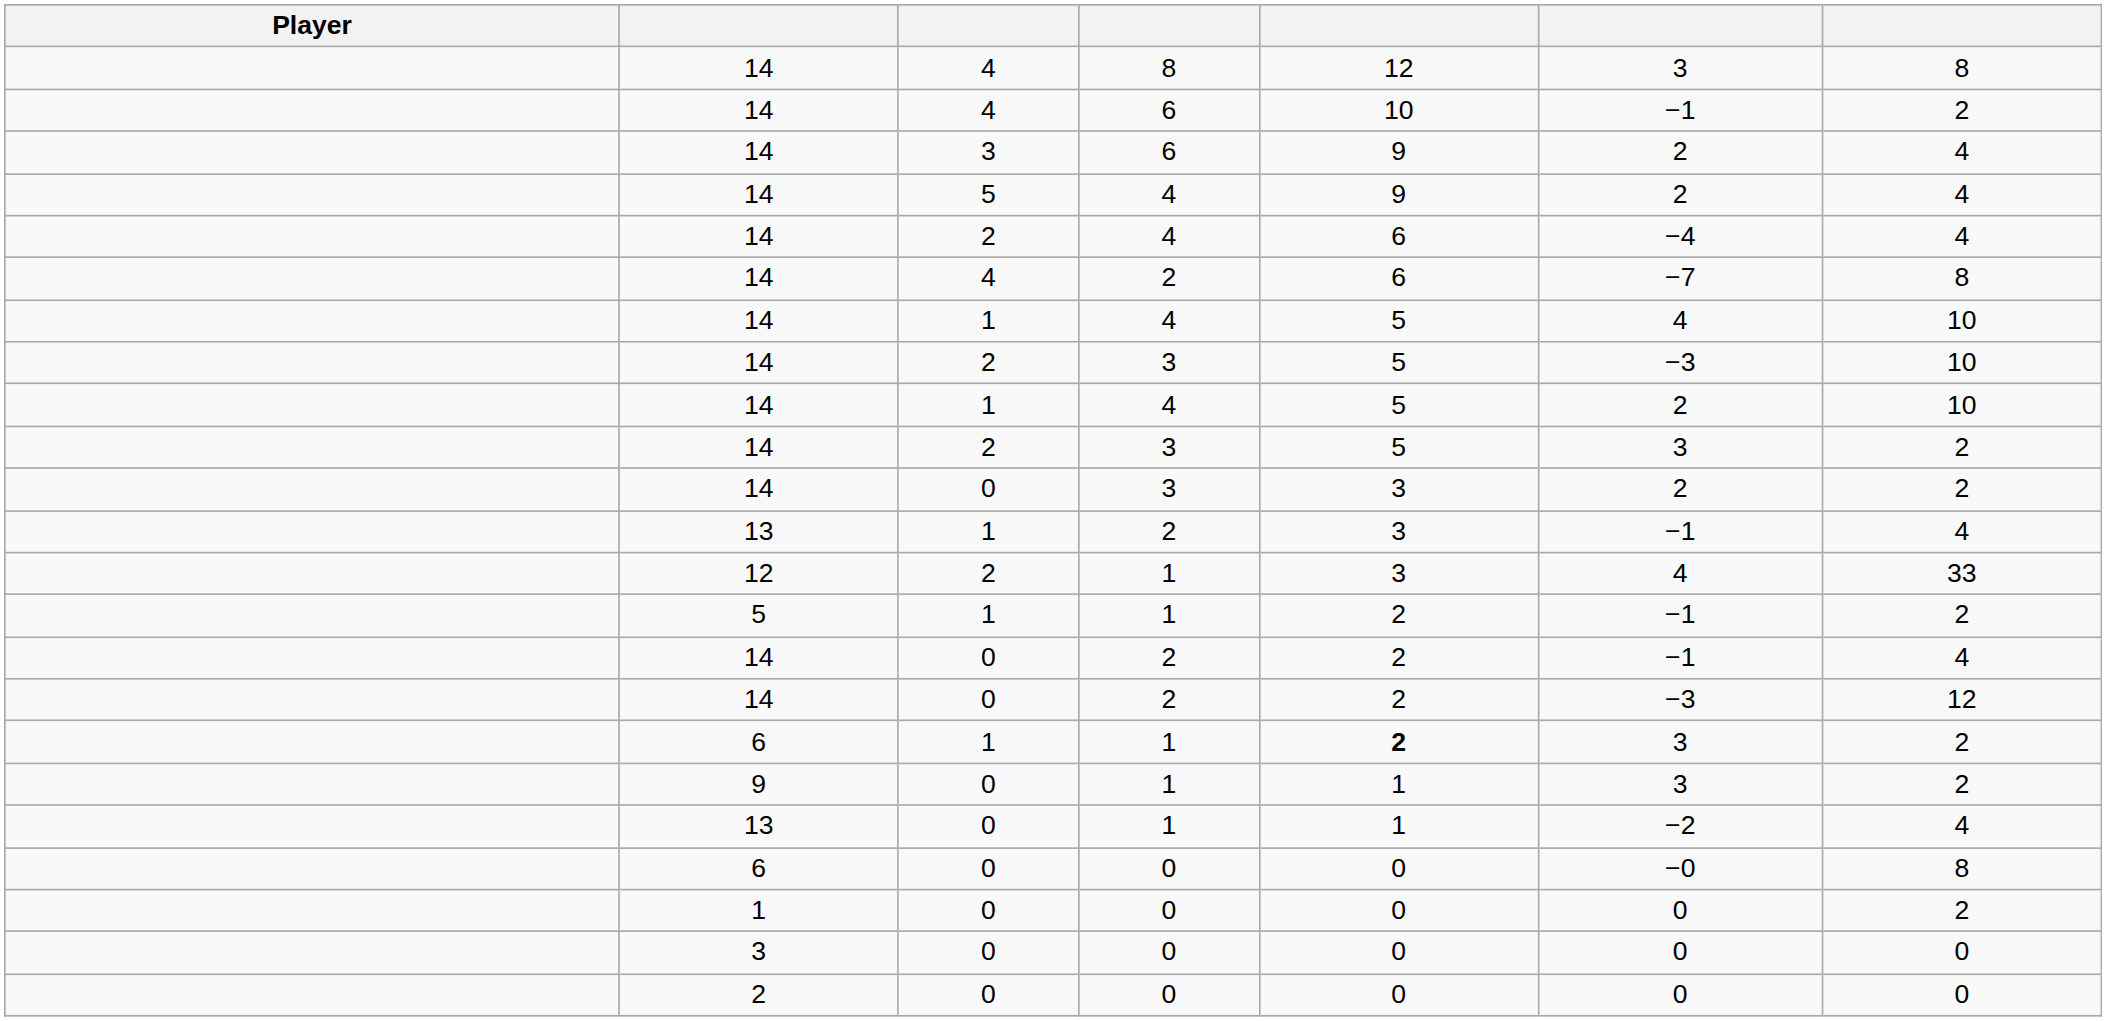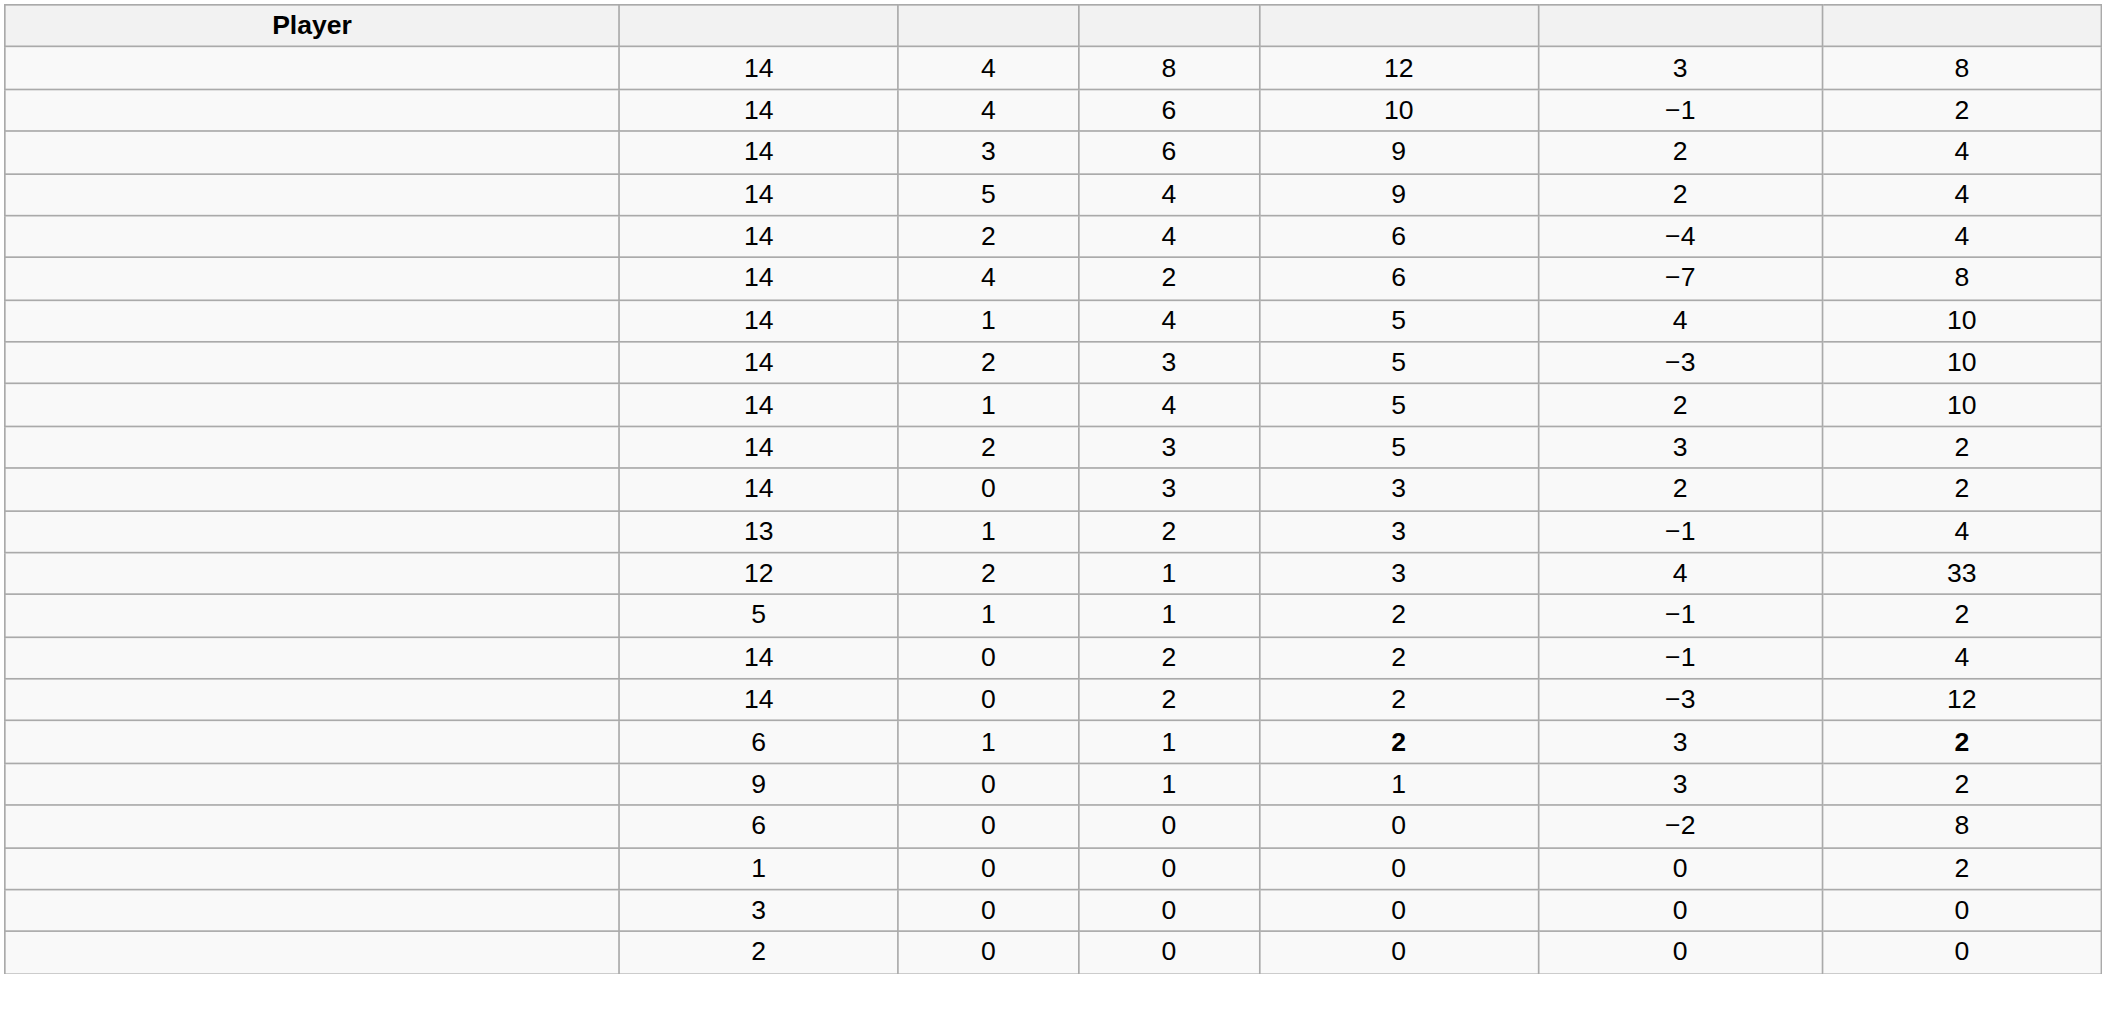 <table class="wikitable sortable" style="width:100%;">
 <tr align=center>
 <th>Player</th>
 <th></th>
 <th></th>
 <th></th>
 <th></th>
 <th data-sort-type="number"></th>
 <th></th>
 </tr>
 <tr align=center>
 <td></td>
 <td>14</td>
 <td>4</td>
 <td>8</td>
 <td>12</td>
 <td>3</td>
 <td>8</td>
 </tr>
 <tr align=center>
 <td></td>
 <td>14</td>
 <td>4</td>
 <td>6</td>
 <td>10</td>
 <td>−1</td>
 <td>2</td>
 </tr>
 <tr align=center>
 <td></td>
 <td>14</td>
 <td>3</td>
 <td>6</td>
 <td>9</td>
 <td>2</td>
 <td>4</td>
 </tr>
 <tr align=center>
 <td></td>
 <td>14</td>
 <td>5</td>
 <td>4</td>
 <td>9</td>
 <td>2</td>
 <td>4</td>
 </tr>
 <tr align=center>
 <td></td>
 <td>14</td>
 <td>2</td>
 <td>4</td>
 <td>6</td>
 <td>−4</td>
 <td>4</td>
 </tr>
 <tr align=center>
 <td></td>
 <td>14</td>
 <td>4</td>
 <td>2</td>
 <td>6</td>
 <td>−7</td>
 <td>8</td>
 </tr>
 <tr align=center>
 <td></td>
 <td>14</td>
 <td>1</td>
 <td>4</td>
 <td>5</td>
 <td>4</td>
 <td>10</td>
 </tr>
 <tr align=center>
 <td></td>
 <td>14</td>
 <td>2</td>
 <td>3</td>
 <td>5</td>
 <td>−3</td>
 <td>10</td>
 </tr>
 <tr align=center>
 <td></td>
 <td>14</td>
 <td>1</td>
 <td>4</td>
 <td>5</td>
 <td>2</td>
 <td>10</td>
 </tr>
 <tr align=center>
 <td></td>
 <td>14</td>
 <td>2</td>
 <td>3</td>
 <td>5</td>
 <td>3</td>
 <td>2</td>
 </tr>
 <tr align=center>
 <td></td>
 <td>14</td>
 <td>0</td>
 <td>3</td>
 <td>3</td>
 <td>2</td>
 <td>2</td>
 </tr>
 <tr align=center>
 <td></td>
 <td>13</td>
 <td>1</td>
 <td>2</td>
 <td>3</td>
 <td>−1</td>
 <td>4</td>
 </tr>
 <tr align=center>
 <td></td>
 <td>12</td>
 <td>2</td>
 <td>1</td>
 <td>3</td>
 <td>4</td>
 <td>33</td>
 </tr>
 <tr align=center>
 <td></td>
 <td>5</td>
 <td>1</td>
 <td>1</td>
 <td>2</td>
 <td>−1</td>
 <td>2</td>
 </tr>
 <tr align=center>
 <td></td>
 <td>14</td>
 <td>0</td>
 <td>2</td>
 <td>2</td>
 <td>−1</td>
 <td>4</td>
 </tr>
 <tr align=center>
 <td></td>
 <td>14</td>
 <td>0</td>
 <td>2</td>
 <td>2</td>
 <td>−3</td>
 <td>12</td>
 </tr>
 <tr align=center>
 <td></td>
 <td>6</td>
 <td>1</td>
 <td>1</td>
 <td><strong>2</strong></td>
 <td>3</td>
-<td>2</td>
+<td><strong>2</strong></td>
 </tr>
 <tr align=center>
 <td></td>
 <td>9</td>
 <td>0</td>
 <td>1</td>
 <td>1</td>
 <td>3</td>
 <td>2</td>
 </tr>
 <tr align=center>
 <td></td>
-<td>13</td>
-<td>0</td>
-<td>1</td>
-<td>1</td>
-<td>−2</td>
-<td>4</td>
-</tr>
-<tr align=center>
-<td></td>
 <td>6</td>
 <td>0</td>
 <td>0</td>
 <td>0</td>
-<td>−0</td>
+<td>−2</td>
 <td>8</td>
 </tr>
 <tr align=center>
 <td></td>
 <td>1</td>
 <td>0</td>
 <td>0</td>
 <td>0</td>
 <td>0</td>
 <td>2</td>
 </tr>
 <tr align=center>
 <td></td>
 <td>3</td>
 <td>0</td>
 <td>0</td>
 <td>0</td>
 <td>0</td>
 <td>0</td>
 </tr>
 <tr align=center>
 <td></td>
 <td>2</td>
 <td>0</td>
 <td>0</td>
 <td>0</td>
 <td>0</td>
 <td>0</td>
 </tr>
 </table>
